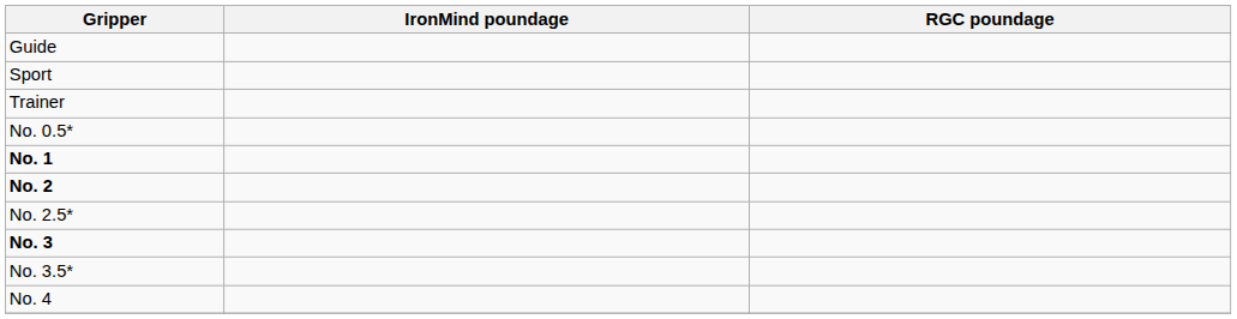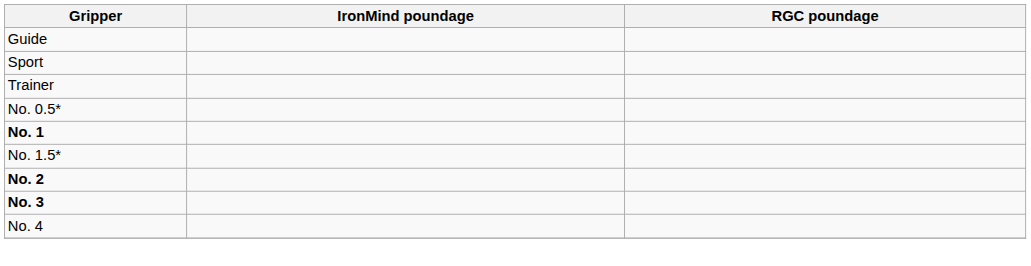 <table class="wikitable" width="56%">
 <tr>
 <th width="10%">Gripper</th>
 <th width="24%">IronMind poundage<br></th>
 <th width="22%">RGC poundage<br></th>
 </tr>
 <tr>
 <td>Guide</td>
 <td></td>
 <td></td>
 </tr>
 <tr>
 <td>Sport</td>
 <td></td>
 <td></td>
 </tr>
 <tr>
 <td>Trainer</td>
 <td></td>
 <td></td>
 </tr>
 <tr>
 <td>No. 0.5*</td>
 <td></td>
 <td></td>
 </tr>
 <tr>
 <td><strong>No. 1</strong></td>
 <td></td>
 <td></td>
 </tr>
 <tr>
+<td>No. 1.5*</td>
+<td></td>
+<td></td>
+</tr>
+<tr>
 <td><strong>No. 2</strong></td>
 <td></td>
 <td></td>
 </tr>
 <tr>
-<td>No. 2.5*</td>
-<td></td>
-<td></td>
-</tr>
-<tr>
 <td><strong>No. 3</strong></td>
-<td></td>
-<td></td>
-</tr>
-<tr>
-<td>No. 3.5*</td>
 <td></td>
 <td></td>
 </tr>
 <tr>
 <td>No. 4</td>
 <td></td>
 <td></td>
 </tr>
 <tr>
 </tr>
 </table>
